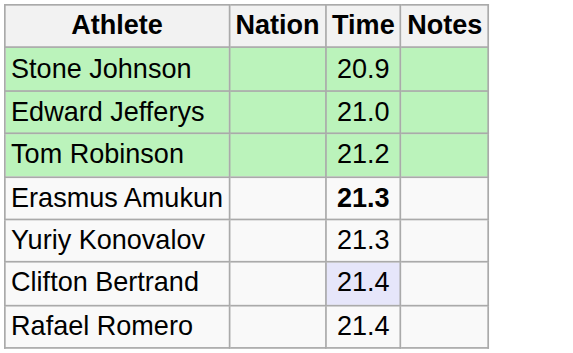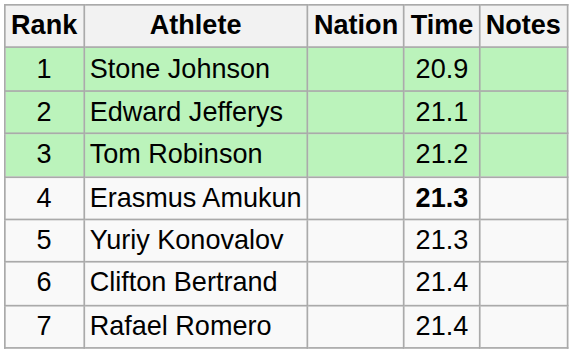 <table class="wikitable sortable" style="text-align:center">
 <tr>
+<th>Rank</th>
 <th>Athlete</th>
 <th>Nation</th>
 <th>Time</th>
 <th>Notes</th>
 </tr>
 <tr bgcolor=bbf3bb>
+<td>1</td>
 <td align=left>Stone Johnson</td>
 <td align=left></td>
 <td>20.9</td>
 <td></td>
 </tr>
 <tr bgcolor=bbf3bb>
+<td>2</td>
 <td align=left>Edward Jefferys</td>
 <td align=left></td>
-<td>21.0</td>
+<td>21.1</td>
 <td></td>
 </tr>
 <tr bgcolor=bbf3bb>
+<td>3</td>
 <td align=left>Tom Robinson</td>
 <td align=left></td>
 <td>21.2</td>
 <td></td>
 </tr>
 <tr>
+<td>4</td>
 <td align=left>Erasmus Amukun</td>
 <td align=left></td>
 <td><strong>21.3</strong></td>
 <td></td>
 </tr>
 <tr>
+<td>5</td>
 <td align=left>Yuriy Konovalov</td>
 <td align=left></td>
 <td>21.3</td>
 <td></td>
 </tr>
 <tr>
+<td>6</td>
 <td align=left>Clifton Bertrand</td>
 <td align=left></td>
-<td style="background: lavender;">21.4</td>
+<td>21.4</td>
 <td></td>
 </tr>
 <tr>
+<td>7</td>
 <td align=left>Rafael Romero</td>
 <td align=left></td>
 <td>21.4</td>
 <td></td>
 </tr>
 </table>
